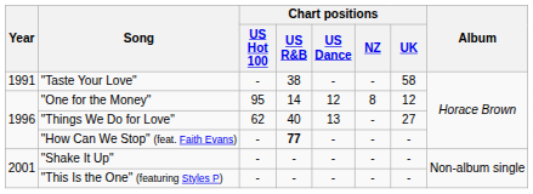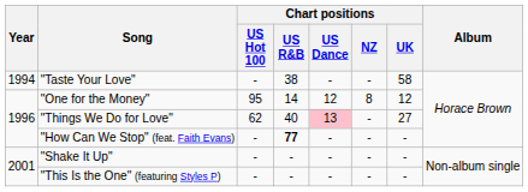 <table class="wikitable">
 <tr>
 <th rowspan="2">Year</th>
 <th rowspan="2">Song</th>
 <th colspan="5">Chart positions</th>
 <th rowspan="2">Album</th>
 </tr>
 <tr>
 <th width="40"><a href='#'>US Hot 100</a></th>
 <th width="40"><a href='#'>US R&B</a></th>
 <th width="40"><a href='#'>US Dance</a></th>
 <th width="40"><a href='#'>NZ</a></th>
 <th width="40"><a href='#'>UK</a></th>
 </tr>
 <tr>
-<td>1991</td>
+<td>1994</td>
 <td>"Taste Your Love"</td>
 <td style="text-align:center;">-</td>
 <td style="text-align:center;">38</td>
 <td style="text-align:center;">-</td>
 <td style="text-align:center;">-</td>
 <td style="text-align:center;">58</td>
 <td style="text-align:center;" rowspan="4"><em>Horace Brown</em></td>
 </tr>
 <tr>
 <td style="text-align:center;" rowspan="3">1996</td>
 <td>"One for the Money"</td>
 <td style="text-align:center;">95</td>
 <td style="text-align:center;">14</td>
 <td style="text-align:center;">12</td>
 <td style="text-align:center;">8</td>
 <td style="text-align:center;">12</td>
 </tr>
 <tr>
 <td>"Things We Do for Love"</td>
 <td style="text-align:center;">62</td>
 <td style="text-align:center;">40</td>
-<td style="text-align:center;">13</td>
+<td style="background: pink; text-align:center;">13</td>
 <td style="text-align:center;">-</td>
 <td style="text-align:center;">27</td>
 </tr>
 <tr>
 <td>"How Can We Stop" <small>(feat. <a href='#'>Faith Evans</a>)</small></td>
 <td style="text-align:center;">-</td>
 <td style="text-align:center;"><strong>77</strong></td>
 <td style="text-align:center;">-</td>
 <td style="text-align:center;">-</td>
 <td style="text-align:center;">-</td>
 </tr>
 <tr>
 <td style="text-align:center;" rowspan="2">2001</td>
 <td>"Shake It Up"</td>
 <td style="text-align:center;">-</td>
 <td style="text-align:center;">-</td>
 <td style="text-align:center;">-</td>
 <td style="text-align:center;">-</td>
 <td style="text-align:center;">-</td>
 <td style="text-align:center;" rowspan="2">Non-album single</td>
 </tr>
 <tr>
 <td>"This Is the One" <small>(featuring <a href='#'>Styles P</a>)</small></td>
 <td style="text-align:center;">-</td>
 <td style="text-align:center;">-</td>
 <td style="text-align:center;">-</td>
 <td style="text-align:center;">-</td>
 <td style="text-align:center;">-</td>
 </tr>
 </table>
